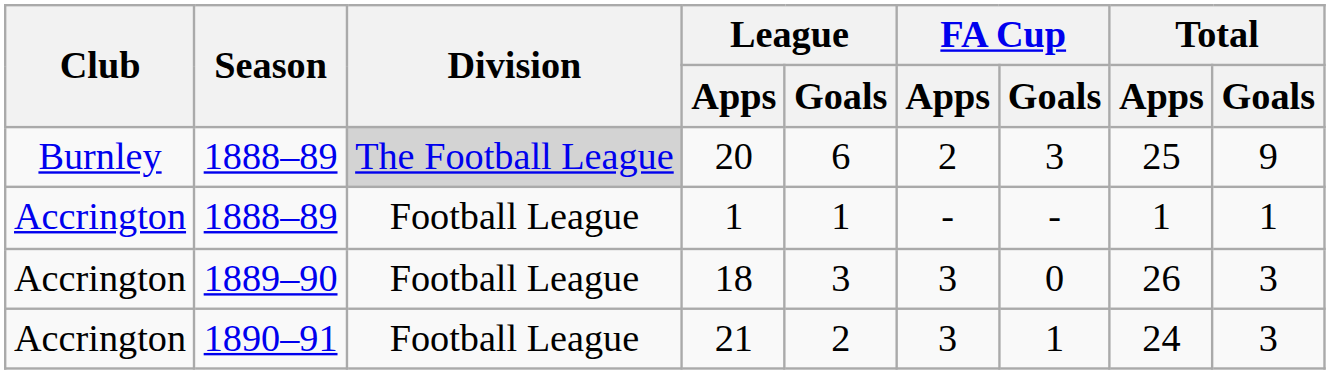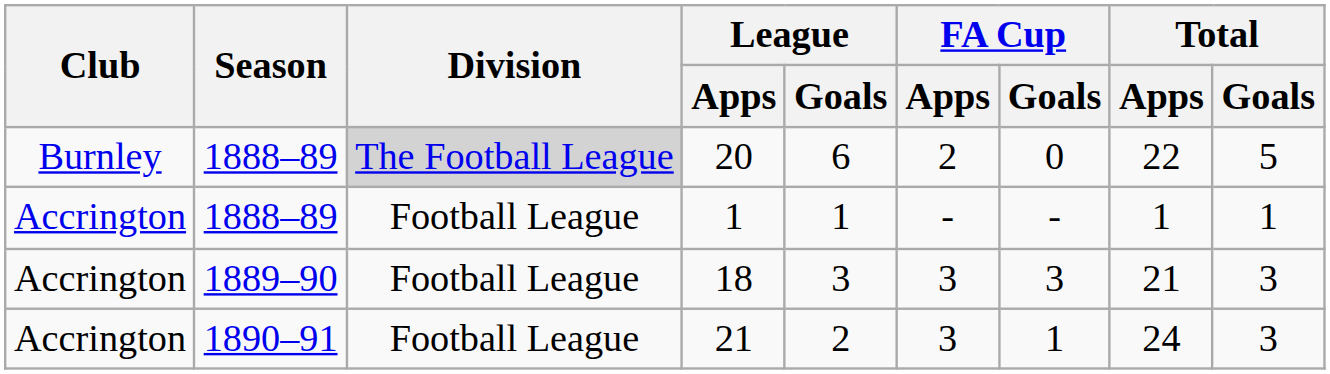 <table class="wikitable" style="text-align:center;">
 <tr>
 <th rowspan="2">Club</th>
 <th rowspan="2">Season</th>
 <th rowspan="2">Division</th>
 <th colspan="2">League</th>
 <th colspan="2"><a href='#'>FA Cup</a></th>
 <th colspan="2">Total</th>
 </tr>
 <tr>
 <th>Apps</th>
 <th>Goals</th>
 <th>Apps</th>
 <th>Goals</th>
 <th>Apps</th>
 <th>Goals</th>
 </tr>
 <tr>
 <td><a href='#'>Burnley</a></td>
 <td><a href='#'>1888–89</a></td>
 <td style="background: lightgrey;"><a href='#'>The Football League</a></td>
 <td>20</td>
 <td>6</td>
 <td>2</td>
-<td>3</td>
-<td>25</td>
-<td>9</td>
+<td>0</td>
+<td>22</td>
+<td>5</td>
 </tr>
 <tr>
 <td><a href='#'>Accrington</a></td>
 <td><a href='#'>1888–89</a></td>
 <td>Football League</td>
 <td>1</td>
 <td>1</td>
 <td>-</td>
 <td>-</td>
 <td>1</td>
 <td>1</td>
 </tr>
 <tr>
 <td>Accrington</td>
 <td><a href='#'>1889–90</a></td>
 <td>Football League</td>
 <td>18</td>
 <td>3</td>
 <td>3</td>
-<td>0</td>
-<td>26</td>
+<td>3</td>
+<td>21</td>
 <td>3</td>
 </tr>
 <tr>
 <td>Accrington</td>
 <td><a href='#'>1890–91</a></td>
 <td>Football League</td>
 <td>21</td>
 <td>2</td>
 <td>3</td>
 <td>1</td>
 <td>24</td>
 <td>3</td>
 </tr>
 </table>
